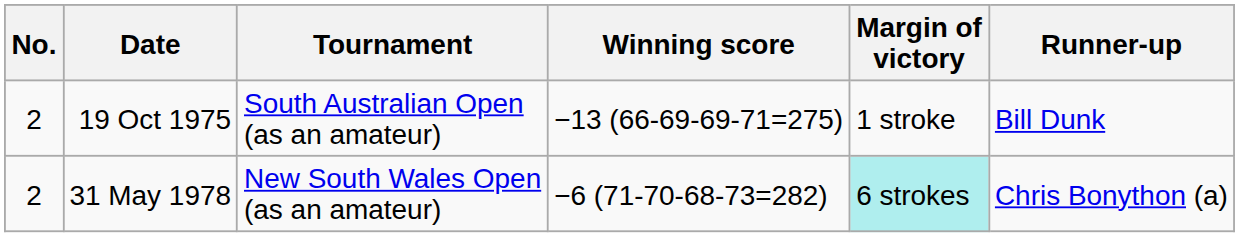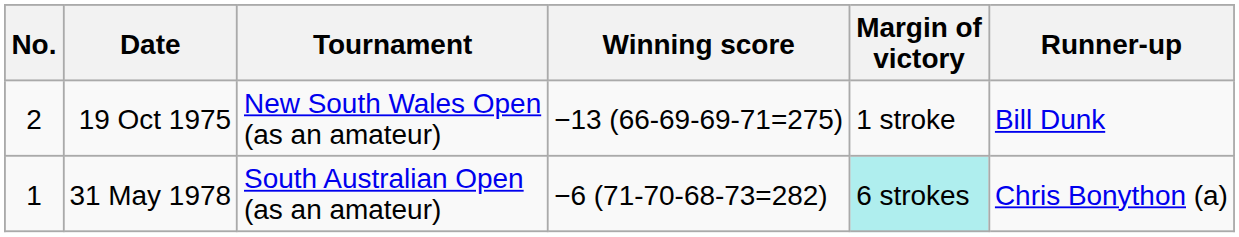 <table class="wikitable" style="font-size:95%;">
 <tr>
 <th>No.</th>
 <th>Date</th>
 <th>Tournament</th>
 <th>Winning score</th>
 <th>Margin of<br>victory</th>
 <th>Runner-up</th>
 </tr>
 <tr>
 <td align=center>2</td>
 <td align=right>19 Oct 1975</td>
-<td><a href='#'>South Australian Open</a><br>(as an amateur)</td>
+<td><a href='#'>New South Wales Open</a><br>(as an amateur)</td>
 <td>−13 (66-69-69-71=275)</td>
 <td>1 stroke</td>
 <td> <a href='#'>Bill Dunk</a></td>
 </tr>
 <tr>
-<td align=center>2</td>
+<td align=center>1</td>
 <td align=right>31 May 1978</td>
-<td><a href='#'>New South Wales Open</a><br>(as an amateur)</td>
+<td><a href='#'>South Australian Open</a><br>(as an amateur)</td>
 <td>−6 (71-70-68-73=282)</td>
 <td style="background: paleturquoise;">6 strokes</td>
 <td> <a href='#'>Chris Bonython</a> (a)</td>
 </tr>
 </table>
